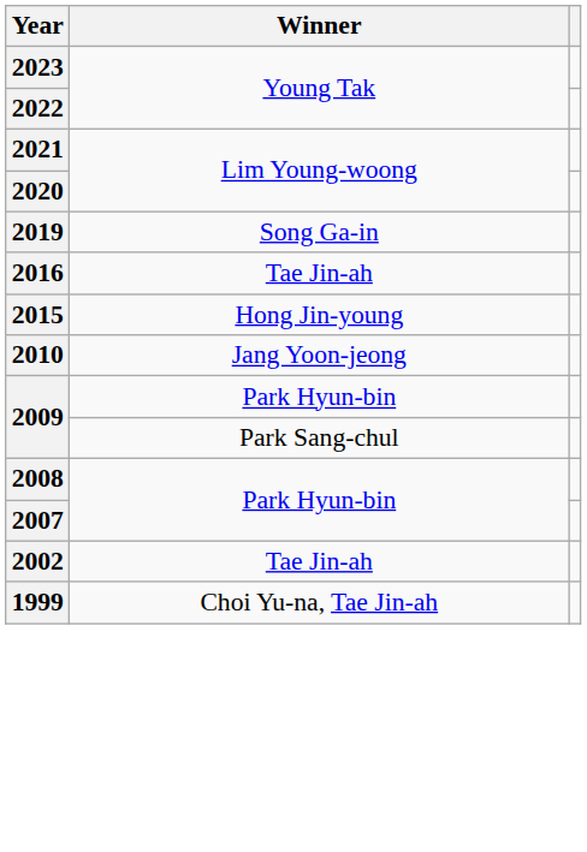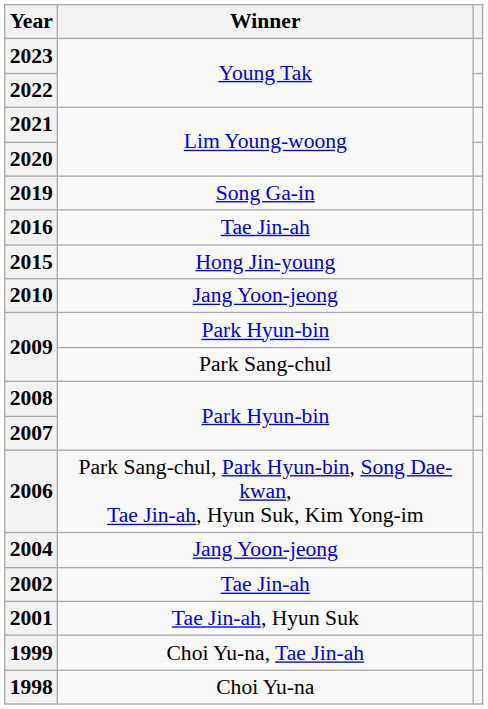 <table class="wikitable sortable plainrowheaders" style="text-align: center;">
 <tr>
 <th scope="col">Year</th>
 <th scope="col" style="width:300px">Winner</th>
 <th class="unsortable" scope="col"></th>
 </tr>
 <tr>
 <th scope="row">2023</th>
 <td rowspan="2"><a href='#'>Young Tak</a></td>
 <td></td>
 </tr>
 <tr>
 <th scope="row">2022</th>
 <td></td>
 </tr>
 <tr>
 <th scope="row">2021</th>
 <td rowspan="2"><a href='#'>Lim Young-woong</a></td>
 <td></td>
 </tr>
 <tr>
 <th scope="row">2020</th>
 <td></td>
 </tr>
 <tr>
 <th scope="row">2019</th>
 <td><a href='#'>Song Ga-in</a></td>
 <td></td>
 </tr>
 <tr>
 <th scope="row">2016</th>
 <td><a href='#'>Tae Jin-ah</a></td>
 <td></td>
 </tr>
 <tr>
 <th scope="row">2015</th>
 <td><a href='#'>Hong Jin-young</a></td>
 <td></td>
 </tr>
 <tr>
 <th scope="row">2010</th>
 <td><a href='#'>Jang Yoon-jeong</a></td>
 <td></td>
 </tr>
 <tr>
 <th rowspan="2" scope="row">2009</th>
 <td><a href='#'>Park Hyun-bin</a></td>
 <td></td>
 </tr>
 <tr>
 <td>Park Sang-chul</td>
 <td></td>
 </tr>
 <tr>
 <th scope="row">2008</th>
 <td rowspan="2"><a href='#'>Park Hyun-bin</a></td>
 <td></td>
 </tr>
 <tr>
 <th scope="row">2007</th>
 <td></td>
 </tr>
 <tr>
+<th scope="row">2006</th>
+<td>Park Sang-chul, <a href='#'>Park Hyun-bin</a>, <a href='#'>Song Dae-kwan</a>, <br><a href='#'>Tae Jin-ah</a>, Hyun Suk, Kim Yong-im</td>
+<td></td>
+</tr>
+<tr>
+<th scope="row">2004</th>
+<td><a href='#'>Jang Yoon-jeong</a></td>
+<td></td>
+</tr>
+<tr>
 <th scope="row">2002</th>
 <td><a href='#'>Tae Jin-ah</a></td>
+<td></td>
+</tr>
+<tr>
+<th scope="row">2001</th>
+<td><a href='#'>Tae Jin-ah</a>, Hyun Suk</td>
 <td></td>
 </tr>
 <tr>
 <th scope="row">1999</th>
 <td>Choi Yu-na, <a href='#'>Tae Jin-ah</a></td>
 <td></td>
 </tr>
+<tr>
+<th scope="row">1998</th>
+<td>Choi Yu-na</td>
+<td></td>
+</tr>
 </table>
